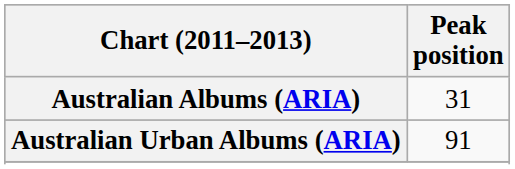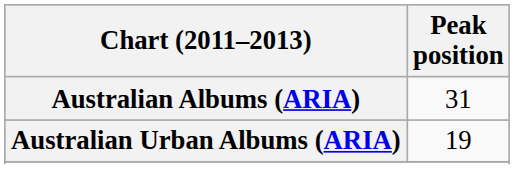 <table class="wikitable sortable plainrowheaders" style="text-align:center">
 <tr>
 <th scope="col">Chart (2011–2013)</th>
 <th scope="col">Peak<br>position</th>
 </tr>
 <tr>
 <th scope="row">Australian Albums (<a href='#'>ARIA</a>)</th>
 <td>31</td>
 </tr>
 <tr>
 <th scope="row">Australian Urban Albums (<a href='#'>ARIA</a>)</th>
-<td>91</td>
+<td>19</td>
 </tr>
 <tr>
 </tr>
 <tr>
 </tr>
 <tr>
 </tr>
 <tr>
 </tr>
 </table>
